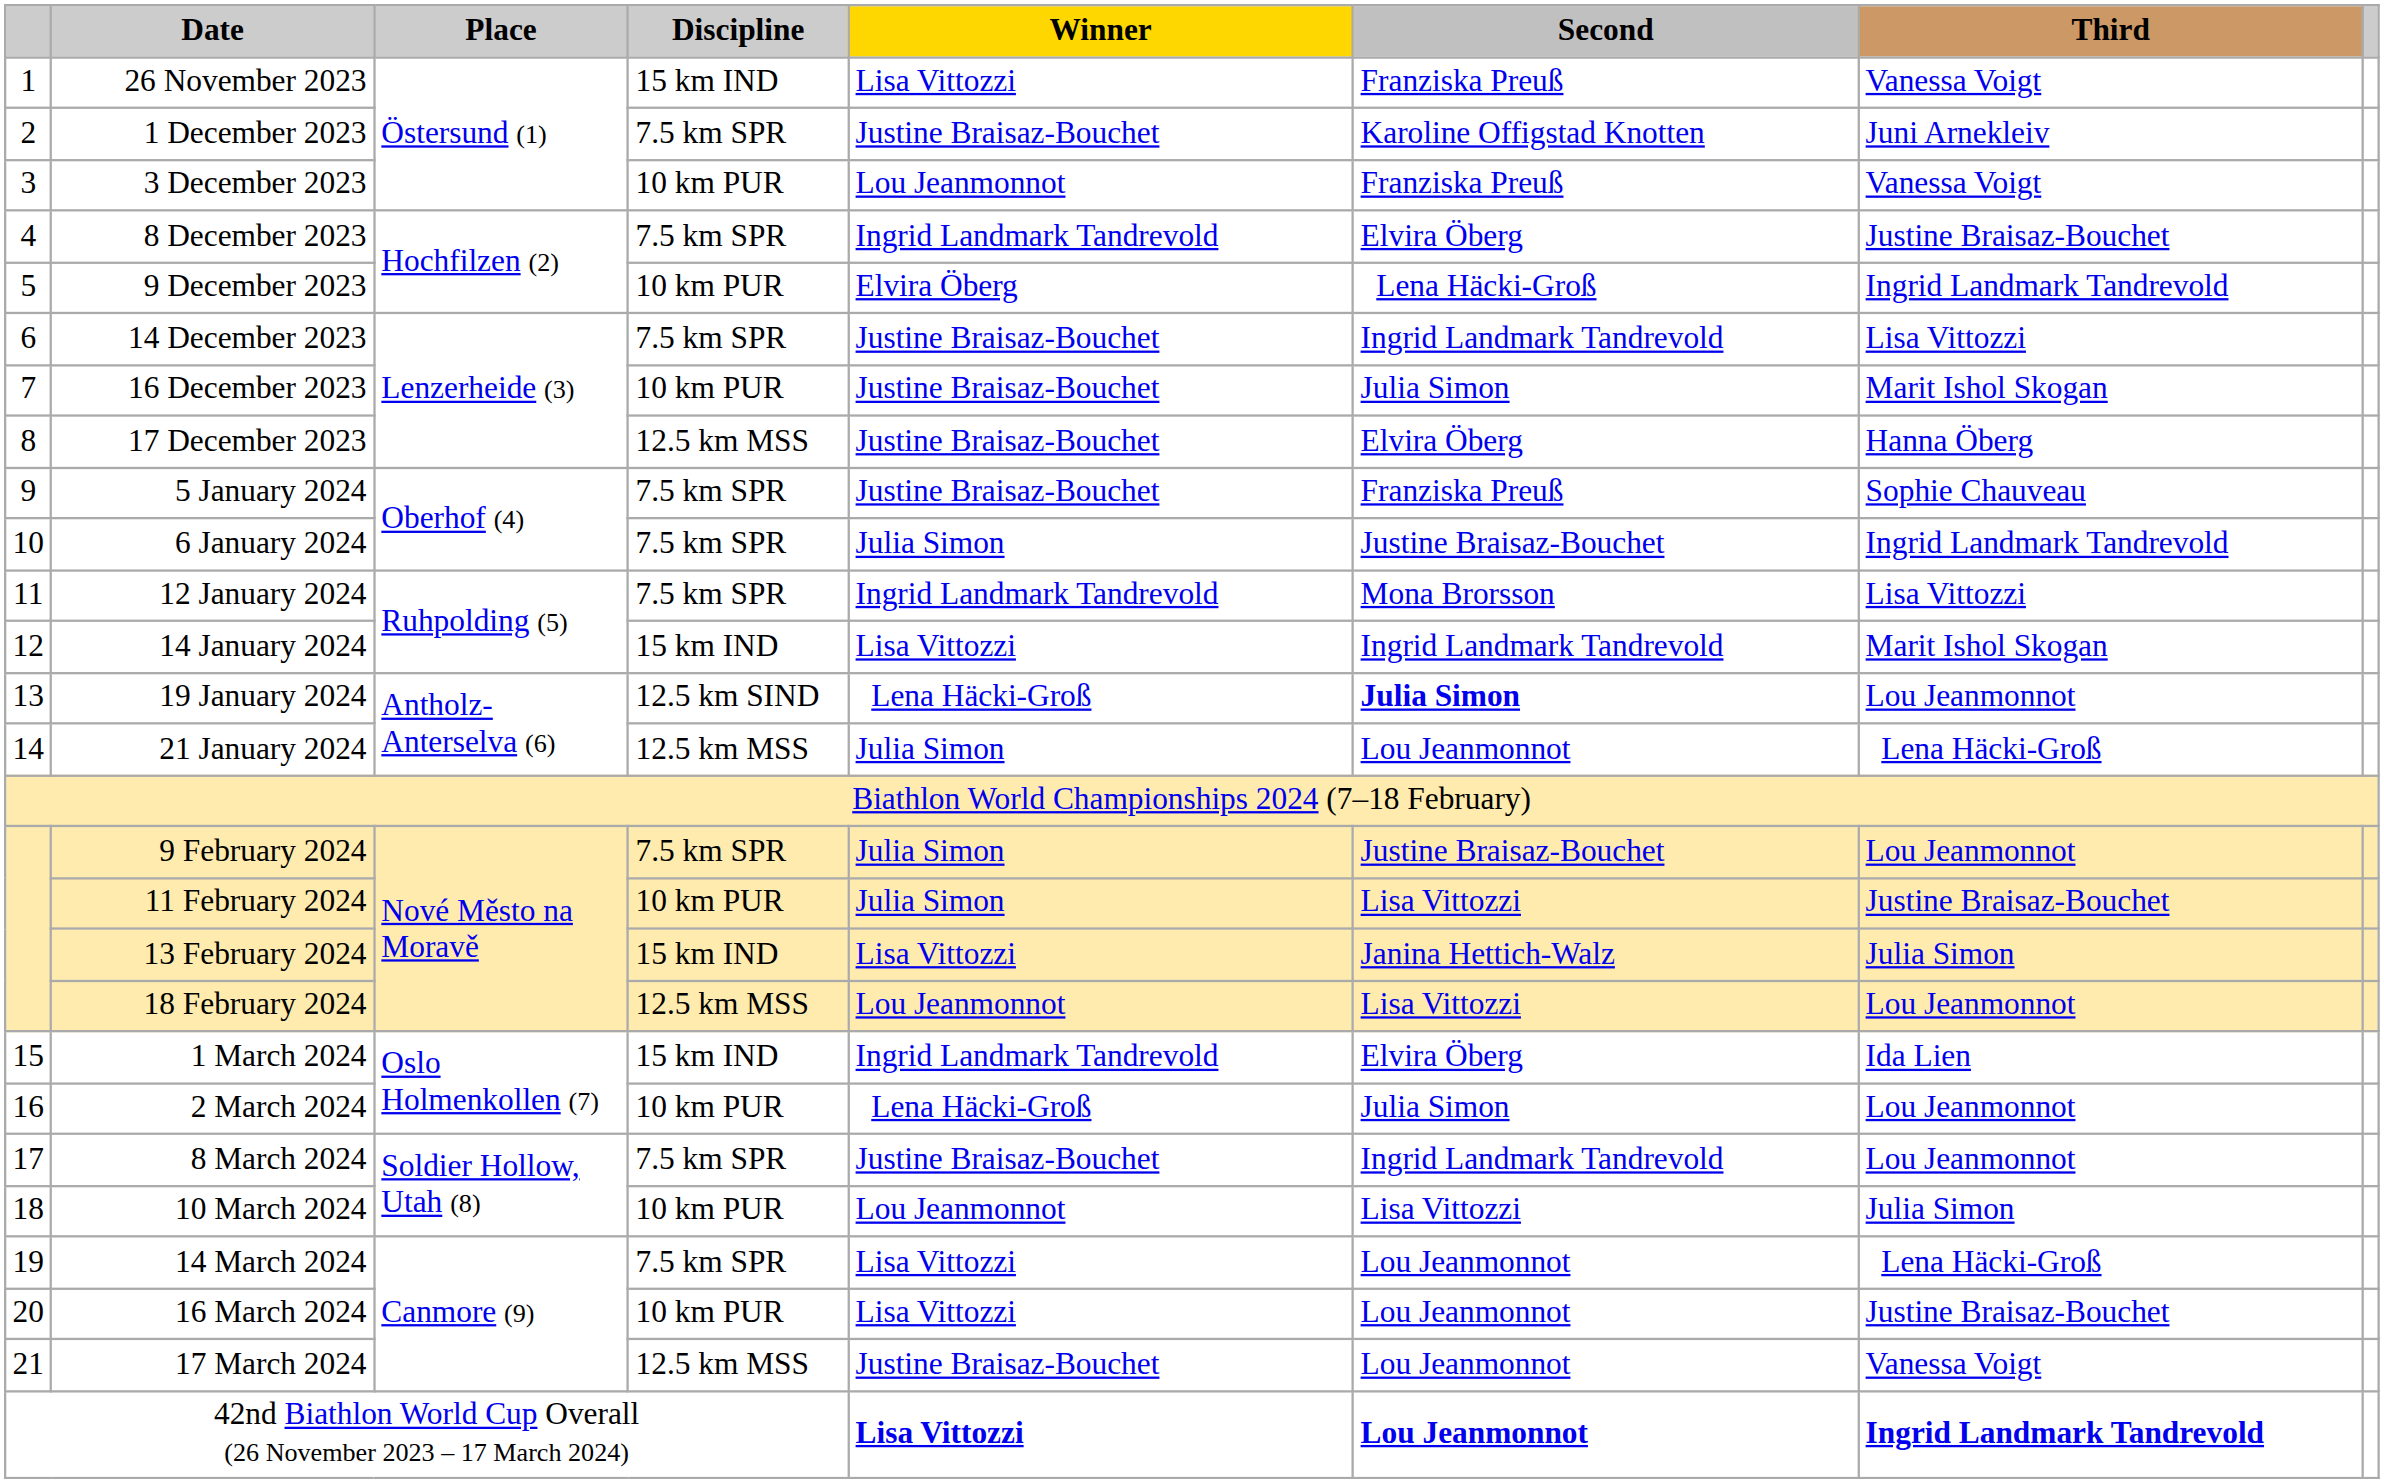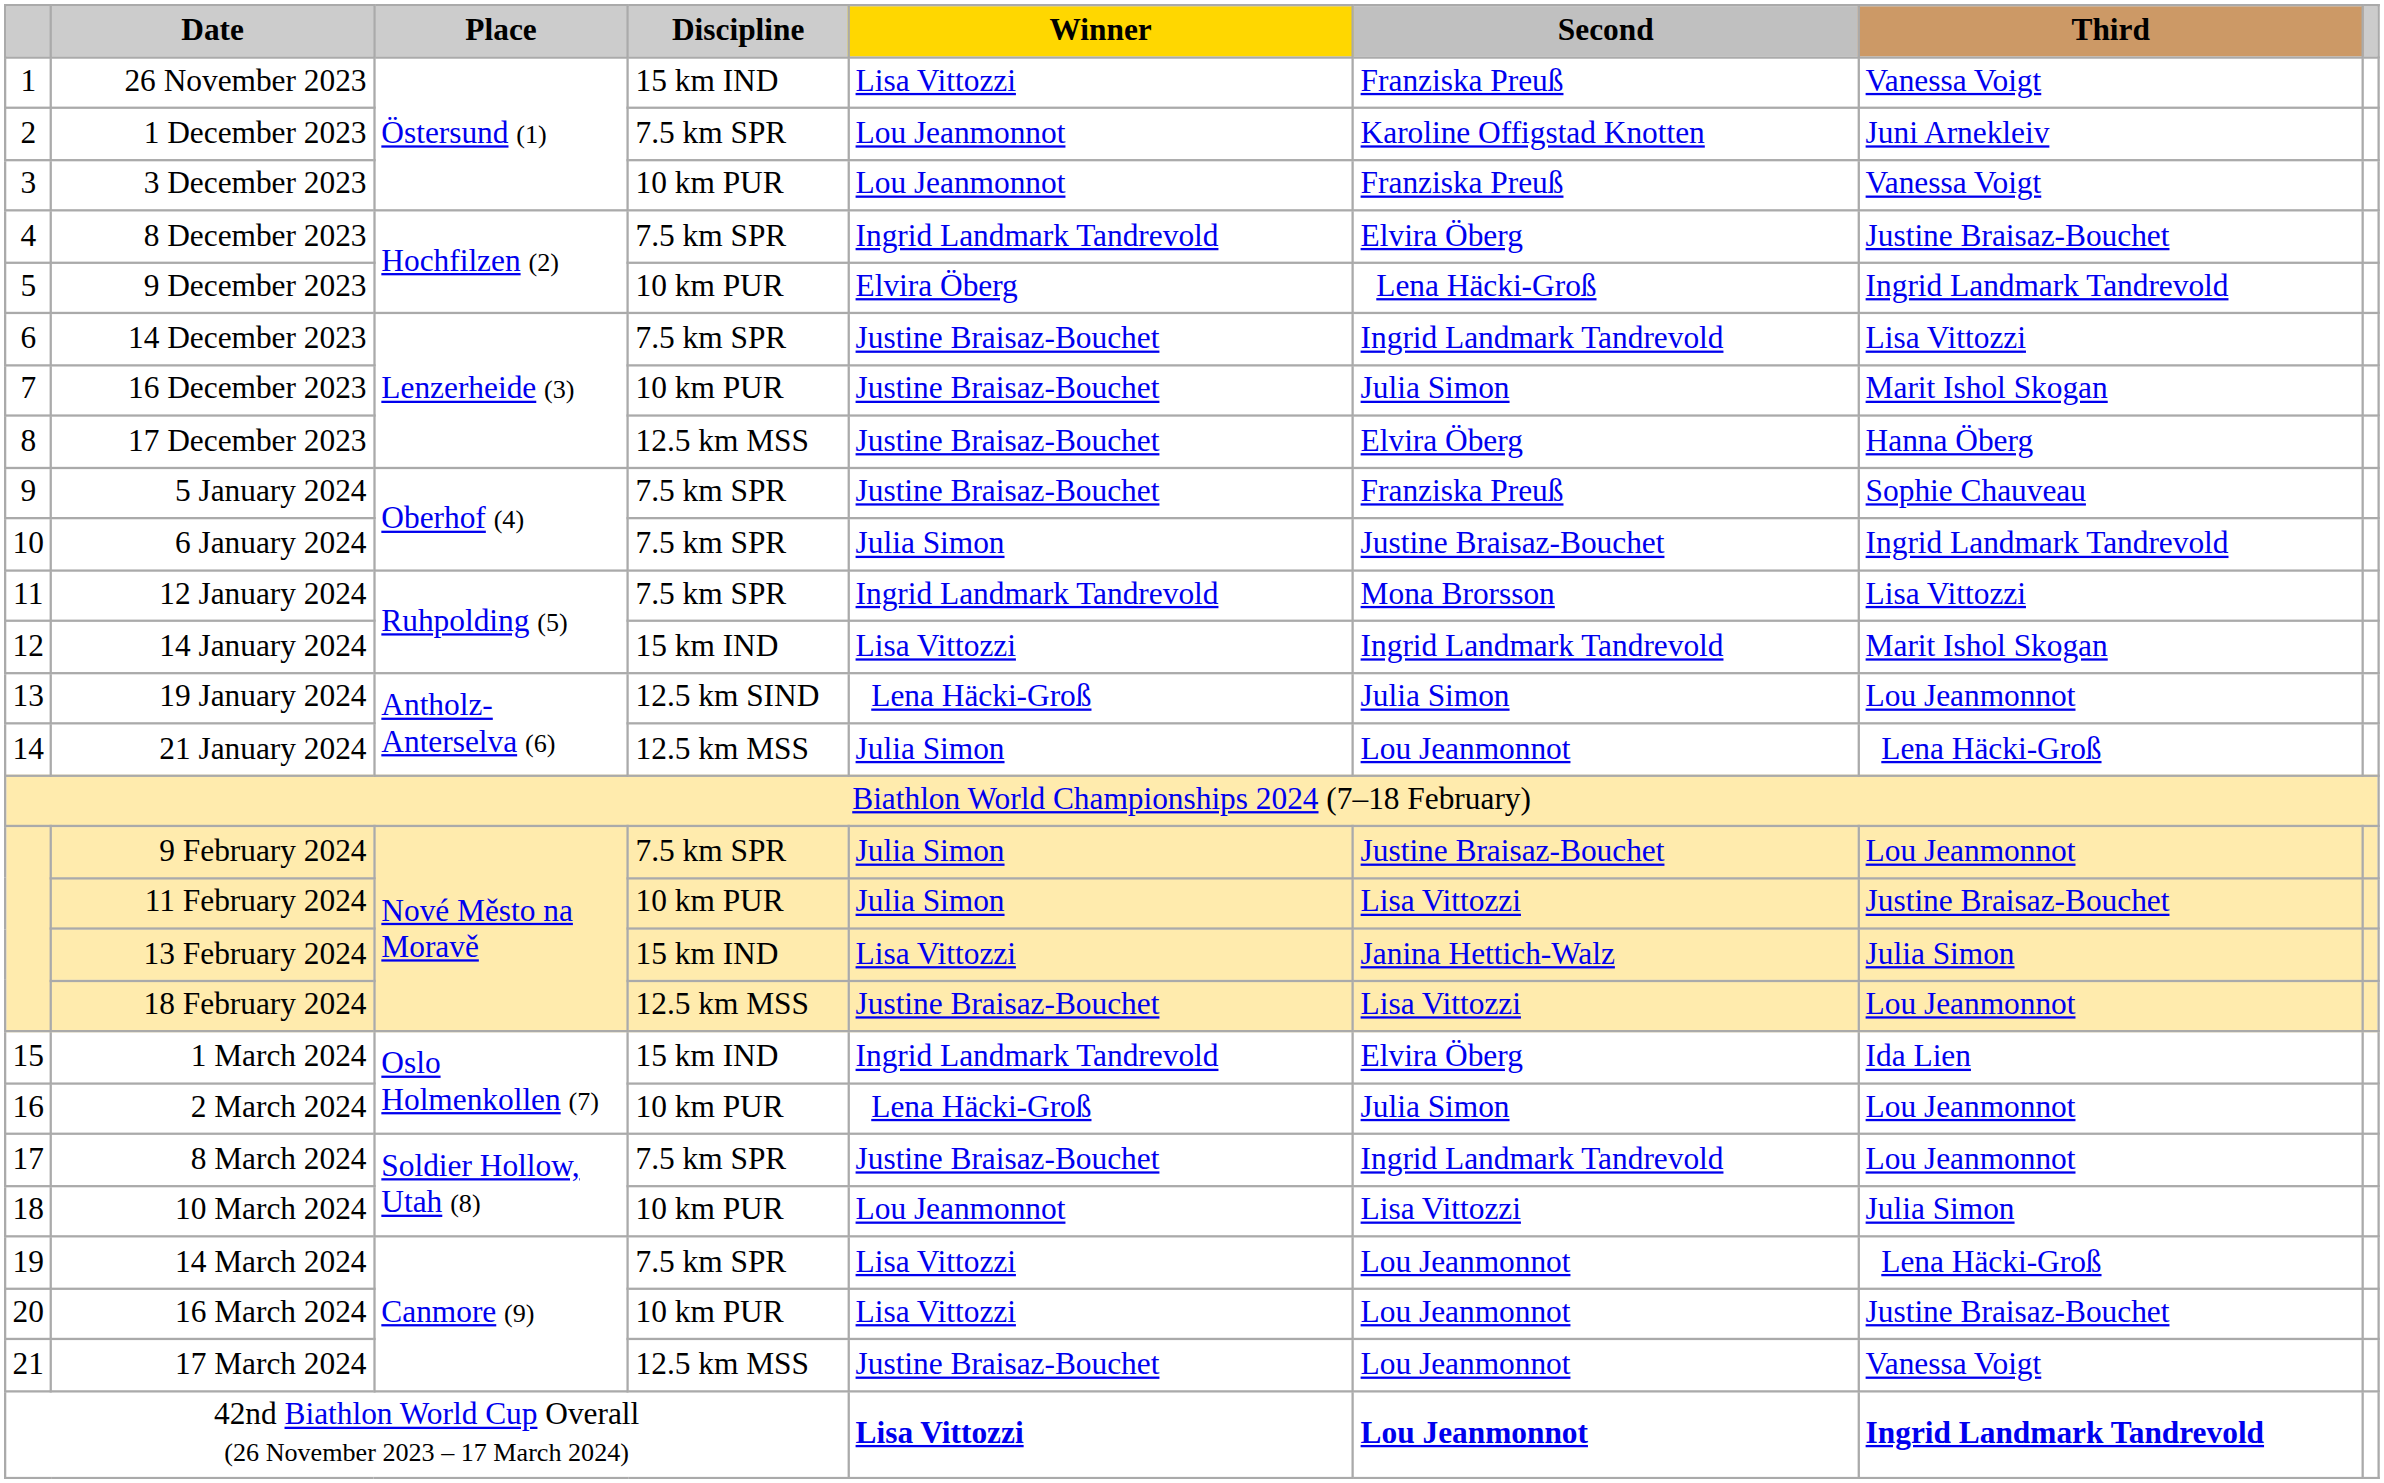 <table class="wikitable plainrowheaders" style="background:#fff; font-size:86%; line-height:16px; border:grey solid 1px; border-collapse:collapse;">
 <tr>
 <th scope="col" style="background:#ccc; width=5 px;"></th>
 <th scope="col" style="background:#ccc; width:135px;">Date</th>
 <th scope="col" style="background:#ccc; width:105px;">Place <br> </th>
 <th scope="col" style="background:#ccc; width:90px;">Discipline</th>
 <th scope="col" style="background:gold; width:215px;">Winner</th>
 <th scope="col" style="background:silver; width:215px;">Second</th>
 <th scope="col" style="background:#c96; width:215px;">Third</th>
 <th scope="col" style="background:#ccc; width=10 px;"></th>
 </tr>
 <tr>
 <td align="center">1</td>
 <td align="right">26 November 2023</td>
 <td rowspan=3> <a href='#'>Östersund</a> <small>(1)</small></td>
 <td>15 km IND</td>
 <td> <a href='#'>Lisa Vittozzi</a></td>
 <td> <a href='#'>Franziska Preuß</a></td>
 <td> <a href='#'>Vanessa Voigt</a></td>
 <td></td>
 </tr>
 <tr>
 <td align="center">2</td>
 <td align="right">1 December 2023</td>
 <td>7.5 km SPR</td>
-<td> <a href='#'>Justine Braisaz-Bouchet</a></td>
+<td> <a href='#'>Lou Jeanmonnot</a></td>
 <td> <a href='#'>Karoline Offigstad Knotten</a></td>
 <td> <a href='#'>Juni Arnekleiv</a></td>
 <td></td>
 </tr>
 <tr>
 <td align="center">3</td>
 <td align="right">3 December 2023</td>
 <td>10 km PUR</td>
 <td> <a href='#'>Lou Jeanmonnot</a></td>
 <td> <a href='#'>Franziska Preuß</a></td>
 <td> <a href='#'>Vanessa Voigt</a></td>
 <td></td>
 </tr>
 <tr>
 <td align="center">4</td>
 <td align="right">8 December 2023</td>
 <td rowspan=2> <a href='#'>Hochfilzen</a> <small>(2)</small></td>
 <td>7.5 km SPR</td>
 <td> <a href='#'>Ingrid Landmark Tandrevold</a></td>
 <td> <a href='#'>Elvira Öberg</a></td>
 <td> <a href='#'>Justine Braisaz-Bouchet</a></td>
 <td></td>
 </tr>
 <tr>
 <td align="center">5</td>
 <td align="right">9 December 2023</td>
 <td>10 km PUR</td>
 <td> <a href='#'>Elvira Öberg</a></td>
 <td>  <a href='#'>Lena Häcki-Groß</a></td>
 <td> <a href='#'>Ingrid Landmark Tandrevold</a></td>
 <td></td>
 </tr>
 <tr>
 <td align="center">6</td>
 <td align="right">14 December 2023</td>
 <td rowspan=3> <a href='#'>Lenzerheide</a> <small>(3)</small></td>
 <td>7.5 km SPR</td>
 <td> <a href='#'>Justine Braisaz-Bouchet</a></td>
 <td> <a href='#'>Ingrid Landmark Tandrevold</a></td>
 <td> <a href='#'>Lisa Vittozzi</a></td>
 <td></td>
 </tr>
 <tr>
 <td align="center">7</td>
 <td align="right">16 December 2023</td>
 <td>10 km PUR</td>
 <td> <a href='#'>Justine Braisaz-Bouchet</a></td>
 <td> <a href='#'>Julia Simon</a></td>
 <td> <a href='#'>Marit Ishol Skogan</a></td>
 <td></td>
 </tr>
 <tr>
 <td align="center">8</td>
 <td align="right">17 December 2023</td>
 <td>12.5 km MSS</td>
 <td> <a href='#'>Justine Braisaz-Bouchet</a></td>
 <td> <a href='#'>Elvira Öberg</a></td>
 <td> <a href='#'>Hanna Öberg</a></td>
 <td></td>
 </tr>
 <tr>
 <td align="center">9</td>
 <td align="right">5 January 2024</td>
 <td rowspan=2> <a href='#'>Oberhof</a> <small>(4)</small></td>
 <td>7.5 km SPR</td>
 <td> <a href='#'>Justine Braisaz-Bouchet</a></td>
 <td> <a href='#'>Franziska Preuß</a></td>
 <td> <a href='#'>Sophie Chauveau</a></td>
 <td></td>
 </tr>
 <tr>
 <td align="center">10</td>
 <td align="right">6 January 2024</td>
 <td>7.5 km SPR</td>
 <td> <a href='#'>Julia Simon</a></td>
 <td> <a href='#'>Justine Braisaz-Bouchet</a></td>
 <td> <a href='#'>Ingrid Landmark Tandrevold</a></td>
 <td></td>
 </tr>
 <tr>
 <td align="center">11</td>
 <td align="right">12 January 2024</td>
 <td rowspan=2> <a href='#'>Ruhpolding</a> <small>(5)</small></td>
 <td>7.5 km SPR</td>
 <td> <a href='#'>Ingrid Landmark Tandrevold</a></td>
 <td> <a href='#'>Mona Brorsson</a></td>
 <td> <a href='#'>Lisa Vittozzi</a></td>
 <td></td>
 </tr>
 <tr>
 <td align="center">12</td>
 <td align="right">14 January 2024</td>
 <td>15 km IND</td>
 <td> <a href='#'>Lisa Vittozzi</a></td>
 <td> <a href='#'>Ingrid Landmark Tandrevold</a></td>
 <td> <a href='#'>Marit Ishol Skogan</a></td>
 <td></td>
 </tr>
 <tr>
 <td align="center">13</td>
 <td align="right">19 January 2024</td>
 <td rowspan=2> <a href='#'>Antholz-Anterselva</a> <small>(6)</small></td>
 <td>12.5 km SIND</td>
 <td>  <a href='#'>Lena Häcki-Groß</a></td>
-<td><strong> <a href='#'>Julia Simon</a></strong></td>
+<td> <a href='#'>Julia Simon</a></td>
 <td> <a href='#'>Lou Jeanmonnot</a></td>
 <td></td>
 </tr>
 <tr>
 <td align="center">14</td>
 <td align="right">21 January 2024</td>
 <td>12.5 km MSS</td>
 <td> <a href='#'>Julia Simon</a></td>
 <td> <a href='#'>Lou Jeanmonnot</a></td>
 <td>  <a href='#'>Lena Häcki-Groß</a></td>
 <td></td>
 </tr>
 <tr style="background:#FFEBAD">
 <td align=center colspan=9><a href='#'>Biathlon World Championships 2024</a> (7–18 February)</td>
 </tr>
 <tr style="background:#FFEBAD">
 <td rowspan=4></td>
 <td align="right">9 February 2024</td>
 <td rowspan=4> <a href='#'>Nové Město na Moravě</a></td>
 <td>7.5 km SPR</td>
 <td> <a href='#'>Julia Simon</a></td>
 <td> <a href='#'>Justine Braisaz-Bouchet</a></td>
 <td> <a href='#'>Lou Jeanmonnot</a></td>
 <td></td>
 </tr>
 <tr style="background:#FFEBAD">
 <td align="right">11 February 2024</td>
 <td>10 km PUR</td>
 <td> <a href='#'>Julia Simon</a></td>
 <td> <a href='#'>Lisa Vittozzi</a></td>
 <td> <a href='#'>Justine Braisaz-Bouchet</a></td>
 <td></td>
 </tr>
 <tr style="background:#FFEBAD">
 <td align="right">13 February 2024</td>
 <td>15 km IND</td>
 <td> <a href='#'>Lisa Vittozzi</a></td>
 <td> <a href='#'>Janina Hettich-Walz</a></td>
 <td> <a href='#'>Julia Simon</a></td>
 <td></td>
 </tr>
 <tr style="background:#FFEBAD">
 <td align="right">18 February 2024</td>
 <td>12.5 km MSS</td>
-<td> <a href='#'>Lou Jeanmonnot</a></td>
+<td> <a href='#'>Justine Braisaz-Bouchet</a></td>
 <td> <a href='#'>Lisa Vittozzi</a></td>
 <td> <a href='#'>Lou Jeanmonnot</a></td>
 <td></td>
 </tr>
 <tr>
 <td align="center">15</td>
 <td align="right">1 March 2024</td>
 <td rowspan=2> <a href='#'>Oslo Holmenkollen</a> <small>(7)</small></td>
 <td>15 km IND</td>
 <td> <a href='#'>Ingrid Landmark Tandrevold</a></td>
 <td> <a href='#'>Elvira Öberg</a></td>
 <td> <a href='#'>Ida Lien</a></td>
 <td></td>
 </tr>
 <tr>
 <td align="center">16</td>
 <td align="right">2 March 2024</td>
 <td>10 km PUR</td>
 <td>  <a href='#'>Lena Häcki-Groß</a></td>
 <td> <a href='#'>Julia Simon</a></td>
 <td> <a href='#'>Lou Jeanmonnot</a></td>
 <td></td>
 </tr>
 <tr>
 <td align="center">17</td>
 <td align="right">8 March 2024</td>
 <td rowspan=2> <a href='#'>Soldier Hollow, Utah</a> <small>(8)</small></td>
 <td>7.5 km SPR</td>
 <td> <a href='#'>Justine Braisaz-Bouchet</a></td>
 <td> <a href='#'>Ingrid Landmark Tandrevold</a></td>
 <td> <a href='#'>Lou Jeanmonnot</a></td>
 <td></td>
 </tr>
 <tr>
 <td align="center">18</td>
 <td align="right">10 March 2024</td>
 <td>10 km PUR</td>
 <td> <a href='#'>Lou Jeanmonnot</a></td>
 <td> <a href='#'>Lisa Vittozzi</a></td>
 <td> <a href='#'>Julia Simon</a></td>
 <td></td>
 </tr>
 <tr>
 <td align="center">19</td>
 <td align="right">14 March 2024</td>
 <td rowspan=3> <a href='#'>Canmore</a> <small>(9)</small></td>
 <td>7.5 km SPR</td>
 <td> <a href='#'>Lisa Vittozzi</a></td>
 <td> <a href='#'>Lou Jeanmonnot</a></td>
 <td>  <a href='#'>Lena Häcki-Groß</a></td>
 <td></td>
 </tr>
 <tr>
 <td align="center">20</td>
 <td align="right">16 March 2024</td>
 <td>10 km PUR</td>
 <td> <a href='#'>Lisa Vittozzi</a></td>
 <td> <a href='#'>Lou Jeanmonnot</a></td>
 <td> <a href='#'>Justine Braisaz-Bouchet</a></td>
 <td></td>
 </tr>
 <tr>
 <td align="center">21</td>
 <td align="right">17 March 2024</td>
 <td>12.5 km MSS</td>
 <td> <a href='#'>Justine Braisaz-Bouchet</a></td>
 <td> <a href='#'>Lou Jeanmonnot</a></td>
 <td> <a href='#'>Vanessa Voigt</a></td>
 <td></td>
 </tr>
 <tr bgcolor="#FFFFFF">
 <td colspan="4" align="center">42nd <a href='#'>Biathlon World Cup</a> Overall<br><small>(26 November 2023 – 17 March 2024)</small></td>
 <td> <strong><a href='#'>Lisa Vittozzi</a></strong></td>
 <td> <strong><a href='#'>Lou Jeanmonnot</a></strong></td>
 <td> <strong><a href='#'>Ingrid Landmark Tandrevold</a></strong></td>
 <td></td>
 </tr>
 </table>
